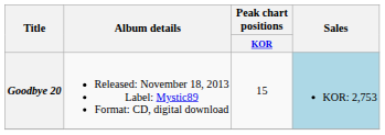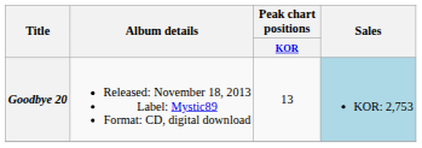 <table class="wikitable plainrowheaders" style="text-align:center;">
 <tr>
 <th scope="col" rowspan="2">Title</th>
 <th scope="col" rowspan="2">Album details</th>
 <th scope="col" style="width:5em;">Peak chart positions</th>
 <th scope="col" rowspan="2">Sales</th>
 </tr>
 <tr>
 <th><small><a href='#'>KOR</a></small><br></th>
 </tr>
 <tr>
 <th scope="row"><em>Goodbye 20</em></th>
 <td><br><ul><li>Released: November 18, 2013</li><li>Label: <a href='#'>Mystic89</a></li><li>Format: CD, digital download</li></ul></td>
-<td>15</td>
+<td>13</td>
 <td style="background: lightblue;"><br><ul><li>KOR: 2,753</li></ul></td>
 </tr>
 <tr>
 </tr>
 </table>
